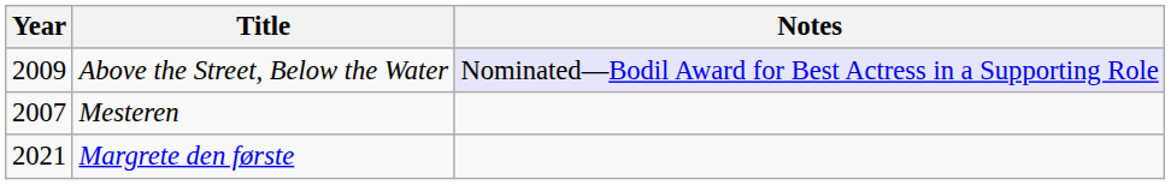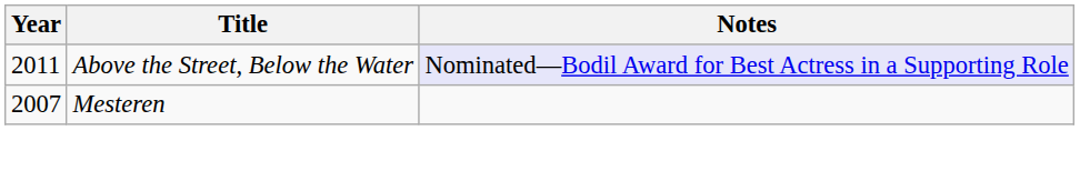 <table class="wikitable sortable">
 <tr>
 <th>Year</th>
 <th>Title</th>
 <th class="unsortable">Notes</th>
 </tr>
 <tr>
-<td>2009</td>
+<td>2011</td>
 <td><em>Above the Street, Below the Water</em></td>
 <td style="background: lavender;">Nominated—<a href='#'>Bodil Award for Best Actress in a Supporting Role</a></td>
 </tr>
 <tr>
 <td>2007</td>
 <td><em>Mesteren</em></td>
 <td></td>
 </tr>
-<tr>
-<td>2021</td>
-<td><a href='#'><em>Margrete den første</em></a></td>
-<td></td>
-</tr>
 </table>
